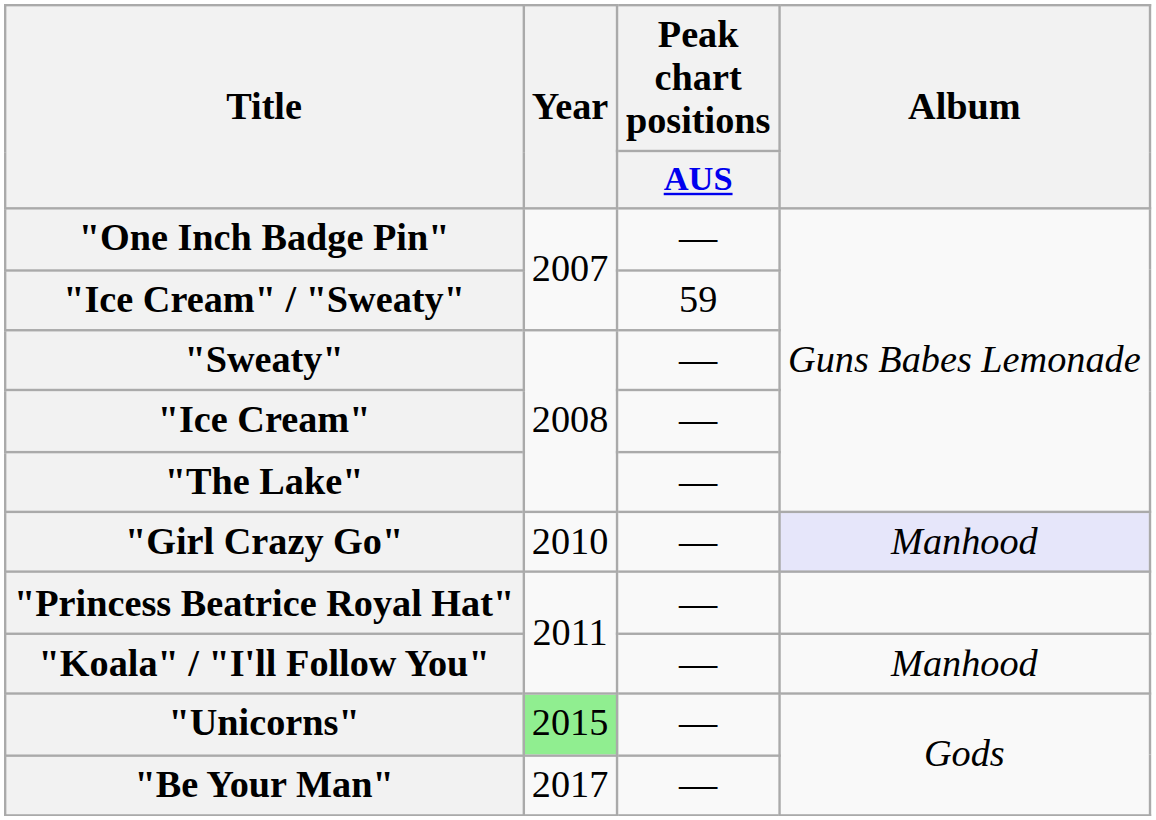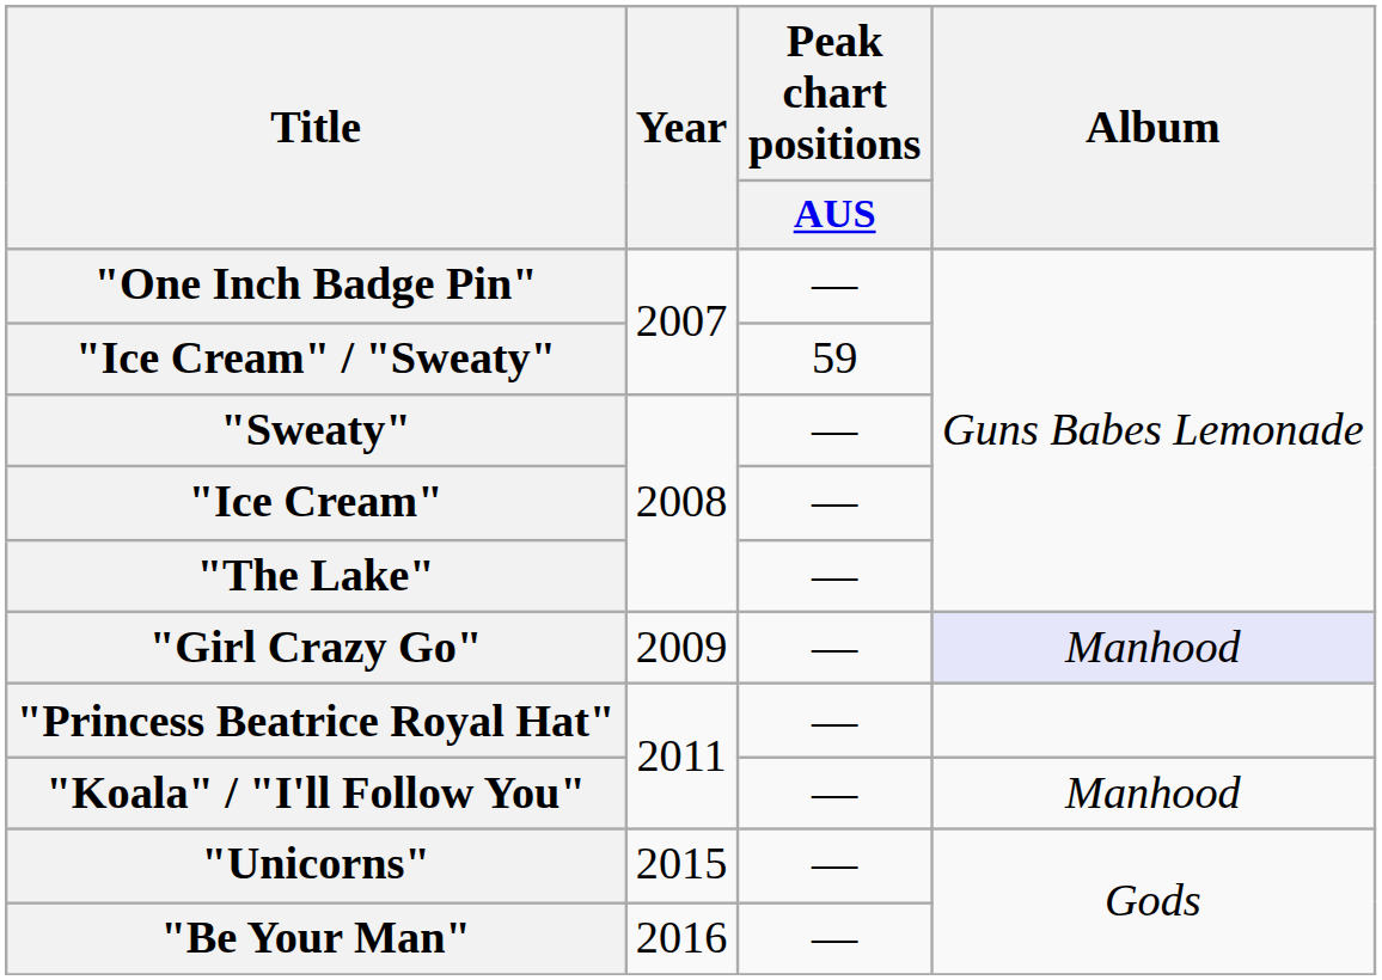 <table class="wikitable plainrowheaders" style="text-align:center;">
 <tr>
 <th scope="col" rowspan="2">Title</th>
 <th scope="col" rowspan="2">Year</th>
 <th scope="col" colspan="1">Peak chart positions</th>
 <th scope="col" rowspan="2">Album</th>
 </tr>
 <tr>
 <th scope="col" style="width:3em; font-size:90%"><a href='#'>AUS</a><br></th>
 </tr>
 <tr>
 <th scope="row">"One Inch Badge Pin"</th>
 <td rowspan="2">2007</td>
 <td>—</td>
 <td rowspan="5"><em>Guns Babes Lemonade</em></td>
 </tr>
 <tr>
 <th scope="row">"Ice Cream" / "Sweaty"</th>
 <td>59</td>
 </tr>
 <tr>
 <th scope="row">"Sweaty" </th>
 <td rowspan="3">2008</td>
 <td>—</td>
 </tr>
 <tr>
 <th scope="row">"Ice Cream" </th>
 <td>—</td>
 </tr>
 <tr>
 <th scope="row">"The Lake" </th>
 <td>—</td>
 </tr>
 <tr>
 <th scope="row">"Girl Crazy Go"</th>
-<td>2010</td>
+<td>2009</td>
 <td>—</td>
 <td style="background: lavender;"><em>Manhood</em></td>
 </tr>
 <tr>
 <th scope="row">"Princess Beatrice Royal Hat"</th>
 <td rowspan="2">2011</td>
 <td>—</td>
 <td></td>
 </tr>
 <tr>
 <th scope="row">"Koala" / "I'll Follow You"</th>
 <td>—</td>
 <td><em>Manhood</em></td>
 </tr>
 <tr>
 <th scope="row">"Unicorns"</th>
-<td style="background: lightgreen;">2015</td>
+<td>2015</td>
 <td>—</td>
 <td rowspan="2"><em>Gods</em></td>
 </tr>
 <tr>
 <th scope="row">"Be Your Man"</th>
-<td>2017</td>
+<td>2016</td>
 <td>—</td>
 </tr>
 </table>
